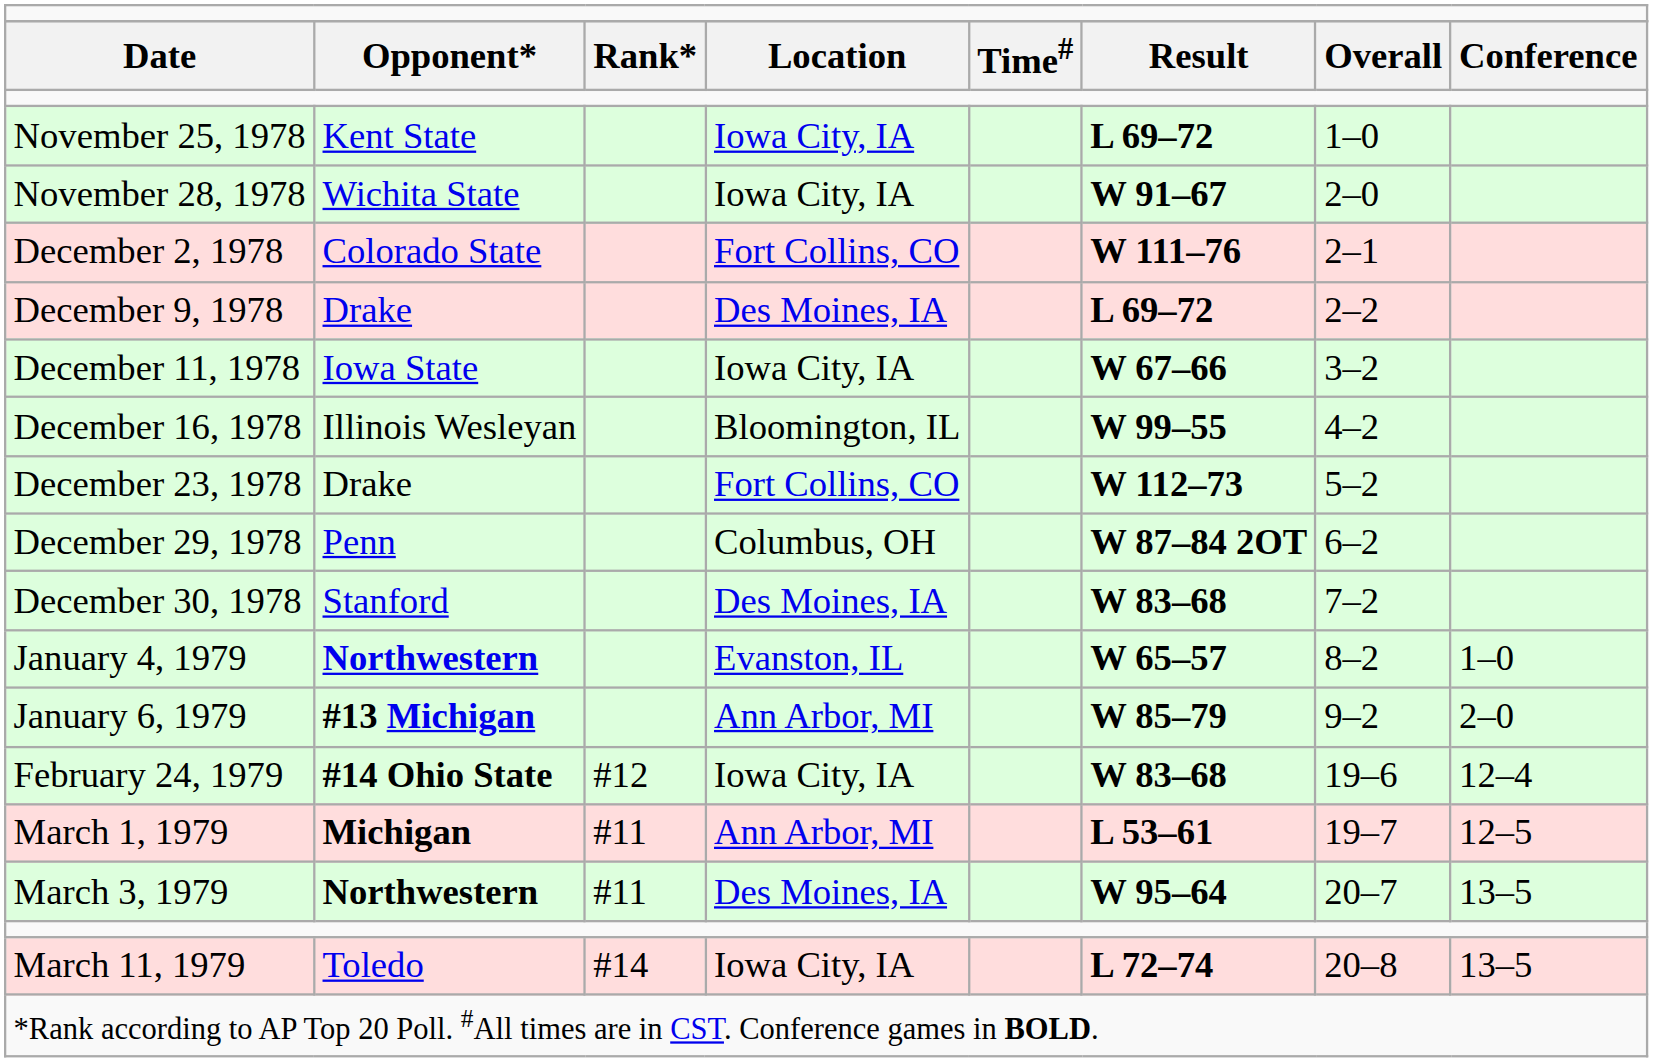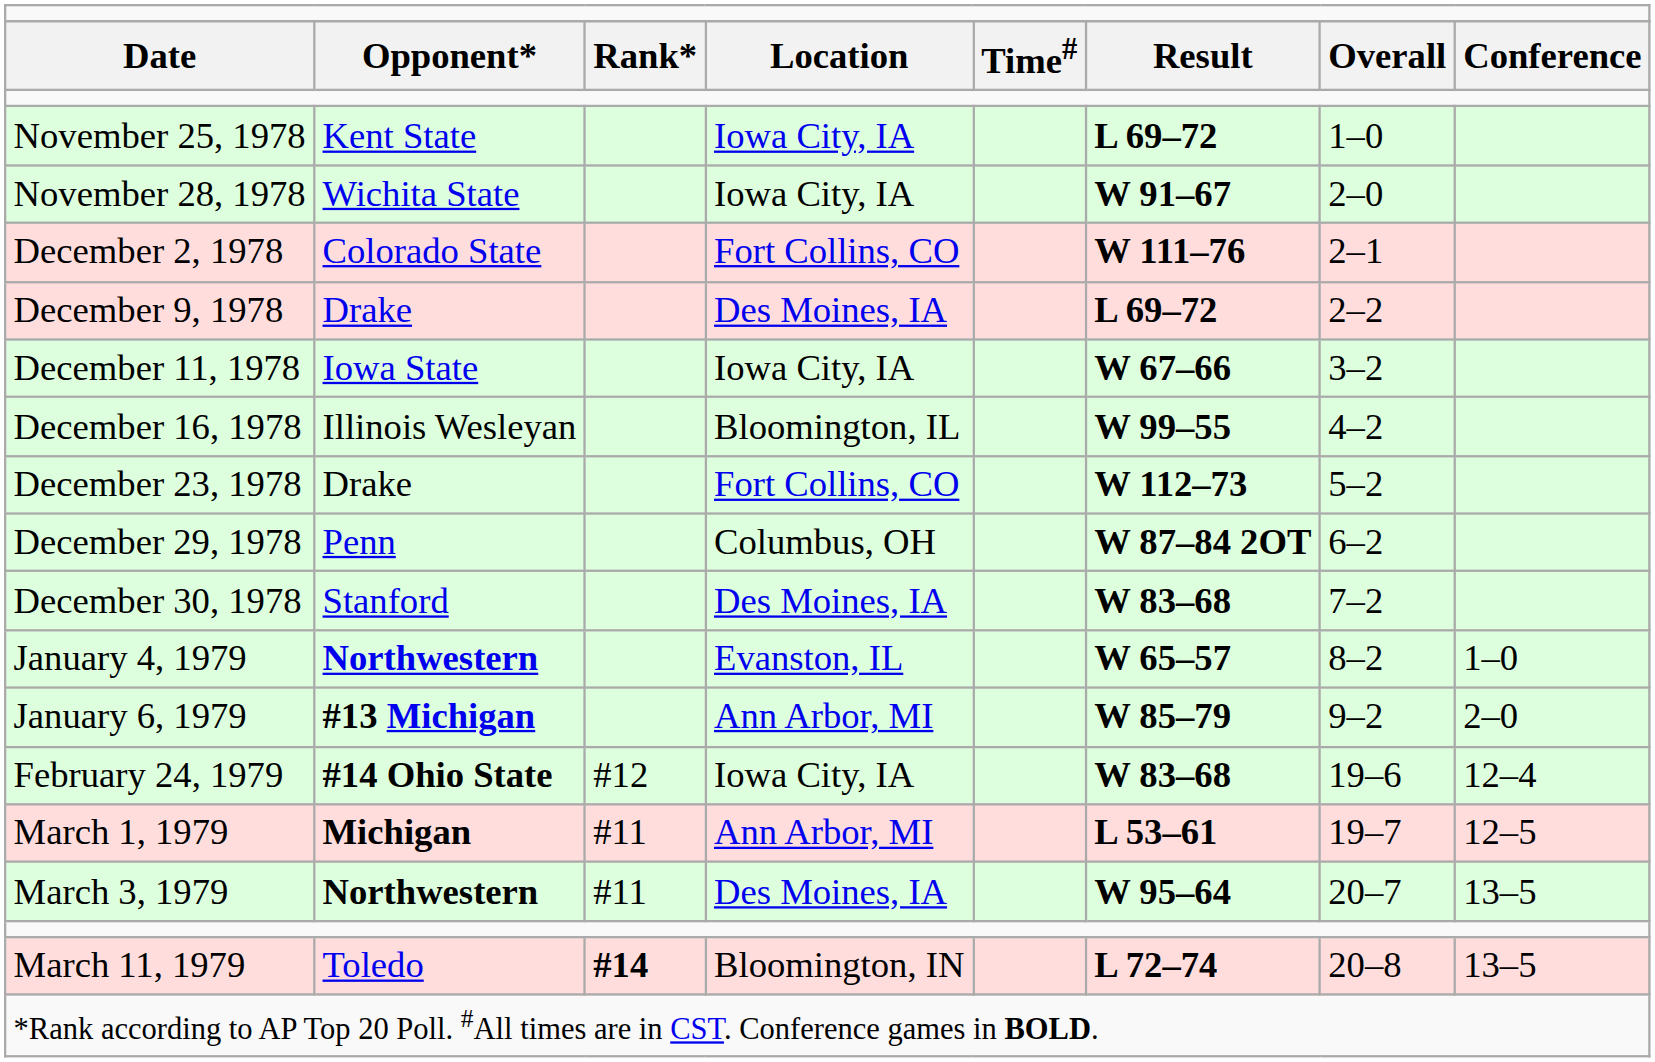 <table class="wikitable">
 <tr>
 <td colspan=8></td>
 </tr>
 <tr>
 </tr>
 <tr>
 <th>Date</th>
 <th>Opponent*</th>
 <th>Rank*</th>
 <th>Location</th>
 <th>Time<sup>#</sup></th>
 <th>Result</th>
 <th>Overall</th>
 <th>Conference</th>
 </tr>
 <tr>
 <td colspan=8></td>
 </tr>
 <tr style="background:#ddffdd; ">
 <td>November 25, 1978</td>
 <td><a href='#'>Kent State</a></td>
 <td></td>
 <td><a href='#'>Iowa City, IA</a></td>
 <td></td>
 <td><strong> L 69–72</strong></td>
 <td>1–0</td>
 <td></td>
 </tr>
 <tr style="background:#ddffdd; ">
 <td>November 28, 1978</td>
 <td><a href='#'>Wichita State</a></td>
 <td></td>
 <td>Iowa City, IA</td>
 <td></td>
 <td><strong>W 91–67</strong></td>
 <td>2–0</td>
 <td></td>
 </tr>
 <tr style="background:#ffdddd; ">
 <td>December 2, 1978</td>
 <td><a href='#'>Colorado State</a></td>
 <td></td>
 <td><a href='#'>Fort Collins, CO</a></td>
 <td></td>
 <td><strong>W 111–76</strong></td>
 <td>2–1</td>
 <td></td>
 </tr>
 <tr style="background:#ffdddd; ">
 <td>December 9, 1978</td>
 <td><a href='#'>Drake</a></td>
 <td></td>
 <td><a href='#'>Des Moines, IA</a></td>
 <td></td>
 <td><strong> L 69–72</strong></td>
 <td>2–2</td>
 <td></td>
 </tr>
 <tr style="background:#ddffdd; ">
 <td>December 11, 1978</td>
 <td><a href='#'>Iowa State</a></td>
 <td></td>
 <td>Iowa City, IA</td>
 <td></td>
 <td><strong>W 67–66</strong></td>
 <td>3–2</td>
 <td></td>
 </tr>
 <tr style="background:#ddffdd; ">
 <td>December 16, 1978</td>
 <td>Illinois Wesleyan</td>
 <td></td>
 <td>Bloomington, IL</td>
 <td></td>
 <td><strong>W 99–55</strong></td>
 <td>4–2</td>
 <td></td>
 </tr>
 <tr style="background:#ddffdd; ">
 <td>December 23, 1978</td>
 <td>Drake</td>
 <td></td>
 <td><a href='#'>Fort Collins, CO</a></td>
 <td></td>
 <td><strong>W 112–73</strong></td>
 <td>5–2</td>
 <td></td>
 </tr>
 <tr style="background:#ddffdd; ">
 <td>December 29, 1978</td>
 <td><a href='#'>Penn</a></td>
 <td></td>
 <td>Columbus, OH</td>
 <td></td>
 <td><strong>W 87–84 2OT</strong></td>
 <td>6–2</td>
 <td></td>
 </tr>
 <tr style="background:#ddffdd; ">
 <td>December 30, 1978</td>
 <td><a href='#'>Stanford</a></td>
 <td></td>
 <td><a href='#'>Des Moines, IA</a></td>
 <td></td>
 <td><strong>W 83–68</strong></td>
 <td>7–2</td>
 <td></td>
 </tr>
 <tr style="background:#ddffdd; ">
 <td>January 4, 1979</td>
 <td><strong><a href='#'>Northwestern</a></strong></td>
 <td></td>
 <td><a href='#'>Evanston, IL</a></td>
 <td></td>
 <td><strong>W 65–57</strong></td>
 <td>8–2</td>
 <td>1–0</td>
 </tr>
 <tr style="background:#ddffdd; ">
 <td>January 6, 1979</td>
 <td><strong>#13 <a href='#'>Michigan</a></strong></td>
 <td></td>
 <td><a href='#'>Ann Arbor, MI</a></td>
 <td></td>
 <td><strong>W 85–79</strong></td>
 <td>9–2</td>
 <td>2–0</td>
 </tr>
 <tr style="background:#ddffdd; ">
 <td>February 24, 1979</td>
 <td><strong>#14 Ohio State</strong></td>
 <td>#12</td>
 <td>Iowa City, IA</td>
 <td></td>
 <td><strong>W 83–68</strong></td>
 <td>19–6</td>
 <td>12–4</td>
 </tr>
 <tr style="background:#ffdddd; ">
 <td>March 1, 1979</td>
 <td><strong>Michigan</strong></td>
 <td>#11</td>
 <td><a href='#'>Ann Arbor, MI</a></td>
 <td></td>
 <td><strong> L 53–61</strong></td>
 <td>19–7</td>
 <td>12–5</td>
 </tr>
 <tr style="background:#ddffdd; ">
 <td>March 3, 1979</td>
 <td><strong>Northwestern</strong></td>
 <td>#11</td>
 <td><a href='#'>Des Moines, IA</a></td>
 <td></td>
 <td><strong>W 95–64</strong></td>
 <td>20–7</td>
 <td>13–5</td>
 </tr>
 <tr>
 <td colspan=8></td>
 </tr>
 <tr style="background:#ffdddd; ">
 <td>March 11, 1979</td>
 <td><a href='#'>Toledo</a></td>
-<td>#14</td>
-<td>Iowa City, IA</td>
+<td><strong>#14</strong></td>
+<td>Bloomington, IN</td>
 <td></td>
 <td><strong> L 72–74</strong></td>
 <td>20–8</td>
 <td>13–5</td>
 </tr>
 <tr>
 <td colspan=8><small>*Rank according to AP Top 20 Poll. <sup>#</sup>All times are in <a href='#'>CST</a>. Conference games in <strong>BOLD</strong>.</small></td>
 </tr>
 </table>
